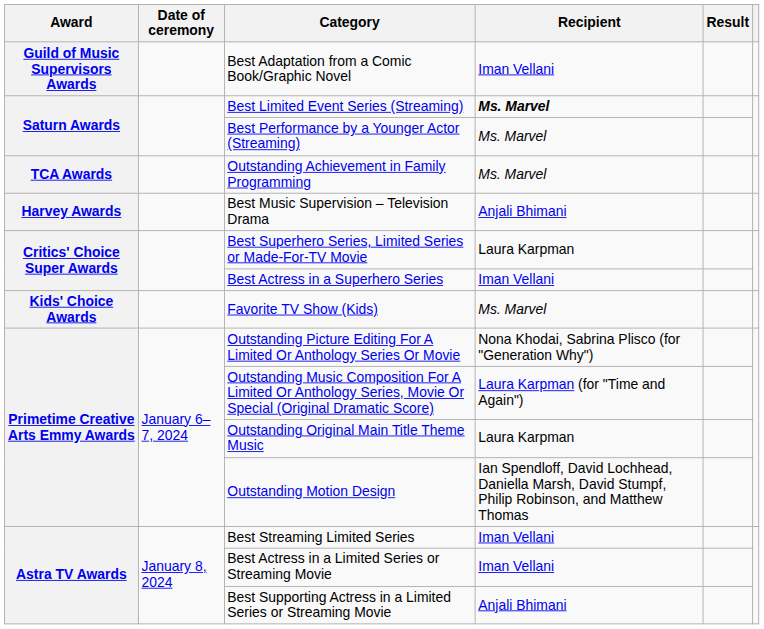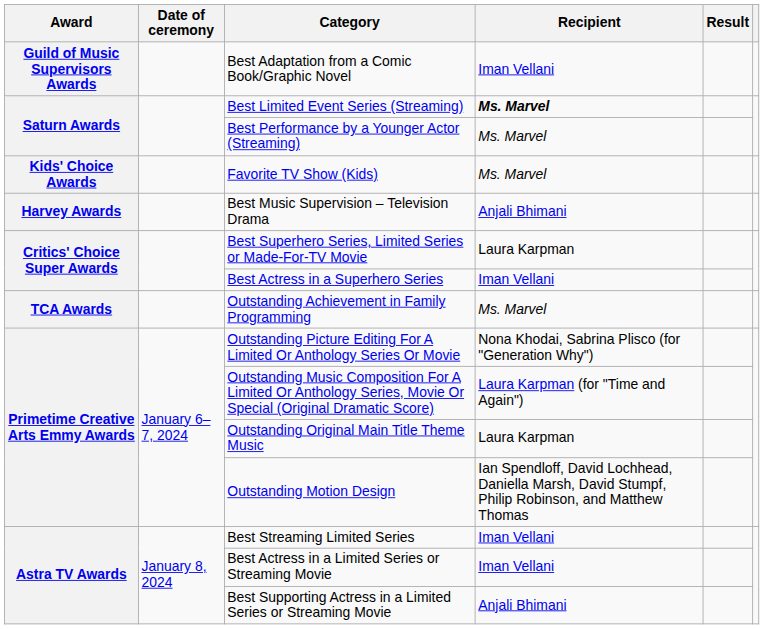 <table class="wikitable sortable plainrowheaders">
 <tr>
 <th scope="col">Award</th>
 <th scope="col">Date of ceremony</th>
 <th scope="col">Category</th>
 <th scope="col">Recipient</th>
 <th scope="col">Result</th>
 <th scope="col" class="unsortable"></th>
 </tr>
 <tr>
 <th scope="row" style="text-align:center;"><a href='#'>Guild of Music Supervisors Awards</a></th>
 <td></td>
 <td>Best Adaptation from a Comic Book/Graphic Novel</td>
 <td><a href='#'>Iman Vellani</a></td>
 <td></td>
 <td style="text-align:center;"></td>
 </tr>
 <tr>
 <th rowspan="2" scope="row" style="text-align: center;"><a href='#'>Saturn Awards</a></th>
 <td rowspan="2"><a href='#'></a></td>
 <td><a href='#'>Best Limited Event Series (Streaming)</a></td>
 <td><strong><em>Ms. Marvel</em></strong></td>
 <td></td>
 <td rowspan="2" style="text-align:center;"></td>
 </tr>
 <tr>
 <td><a href='#'>Best Performance by a Younger Actor (Streaming)</a></td>
 <td><em>Ms. Marvel</em></td>
 <td></td>
 </tr>
 <tr>
-<th scope="row" style="text-align:center;"><a href='#'>TCA Awards</a></th>
+<th scope="row" style="text-align:center;"><a href='#'>Kids' Choice Awards</a></th>
 <td><a href='#'></a></td>
-<td><a href='#'>Outstanding Achievement in Family Programming</a></td>
+<td><a href='#'>Favorite TV Show (Kids)</a></td>
 <td><em>Ms. Marvel</em></td>
 <td></td>
 <td style="text-align:center;"></td>
 </tr>
 <tr>
 <th scope="row" style="text-align:center;"><a href='#'>Harvey Awards</a></th>
 <td></td>
 <td>Best Music Supervision – Television Drama</td>
 <td><a href='#'>Anjali Bhimani</a></td>
 <td></td>
 <td style="text-align:center;"></td>
 </tr>
 <tr>
 <th scope="row" rowspan="2" style="text-align:center;"><a href='#'>Critics' Choice Super Awards</a></th>
 <td rowspan="2"><a href='#'></a></td>
 <td><a href='#'>Best Superhero Series, Limited Series or Made-For-TV Movie</a></td>
 <td>Laura Karpman</td>
 <td></td>
 <td rowspan="2" style="text-align:center;"></td>
 </tr>
 <tr>
 <td><a href='#'>Best Actress in a Superhero Series</a></td>
 <td><a href='#'>Iman Vellani</a></td>
 <td></td>
 </tr>
 <tr>
-<th scope="row" style="text-align:center;"><a href='#'>Kids' Choice Awards</a></th>
+<th scope="row" style="text-align:center;"><a href='#'>TCA Awards</a></th>
 <td><a href='#'></a></td>
-<td><a href='#'>Favorite TV Show (Kids)</a></td>
+<td><a href='#'>Outstanding Achievement in Family Programming</a></td>
 <td><em>Ms. Marvel</em></td>
 <td></td>
 <td style="text-align:center;"></td>
 </tr>
 <tr>
 <th scope="row" rowspan="4" style="text-align:center;"><a href='#'>Primetime Creative Arts Emmy Awards</a></th>
 <td rowspan="4"><a href='#'>January 6–7, 2024</a></td>
 <td><a href='#'>Outstanding Picture Editing For A Limited Or Anthology Series Or Movie</a></td>
 <td>Nona Khodai, Sabrina Plisco (for "Generation Why")</td>
 <td></td>
 <td rowspan="4" style="text-align:center;"><br></td>
 </tr>
 <tr>
 <td><a href='#'>Outstanding Music Composition For A Limited Or Anthology Series, Movie Or Special (Original Dramatic Score)</a></td>
 <td><a href='#'>Laura Karpman</a> (for "Time and Again")</td>
 <td></td>
 </tr>
 <tr>
 <td><a href='#'>Outstanding Original Main Title Theme Music</a></td>
 <td>Laura Karpman</td>
 <td></td>
 </tr>
 <tr>
 <td><a href='#'>Outstanding Motion Design</a></td>
 <td>Ian Spendloff, David Lochhead, Daniella Marsh, David Stumpf, Philip Robinson, and Matthew Thomas</td>
 <td></td>
 </tr>
 <tr>
 <th scope="row" rowspan="3" style="text-align:center;"><a href='#'>Astra TV Awards</a></th>
 <td rowspan="3"><a href='#'>January 8, 2024</a></td>
 <td>Best Streaming Limited Series</td>
 <td><a href='#'>Iman Vellani</a></td>
 <td></td>
 <td rowspan="3" style="text-align:center;"></td>
 </tr>
 <tr>
 <td>Best Actress in a Limited Series or Streaming Movie</td>
 <td><a href='#'>Iman Vellani</a></td>
 <td></td>
 </tr>
 <tr>
 <td>Best Supporting Actress in a Limited Series or Streaming Movie</td>
 <td><a href='#'>Anjali Bhimani</a></td>
 <td></td>
 </tr>
 </table>
